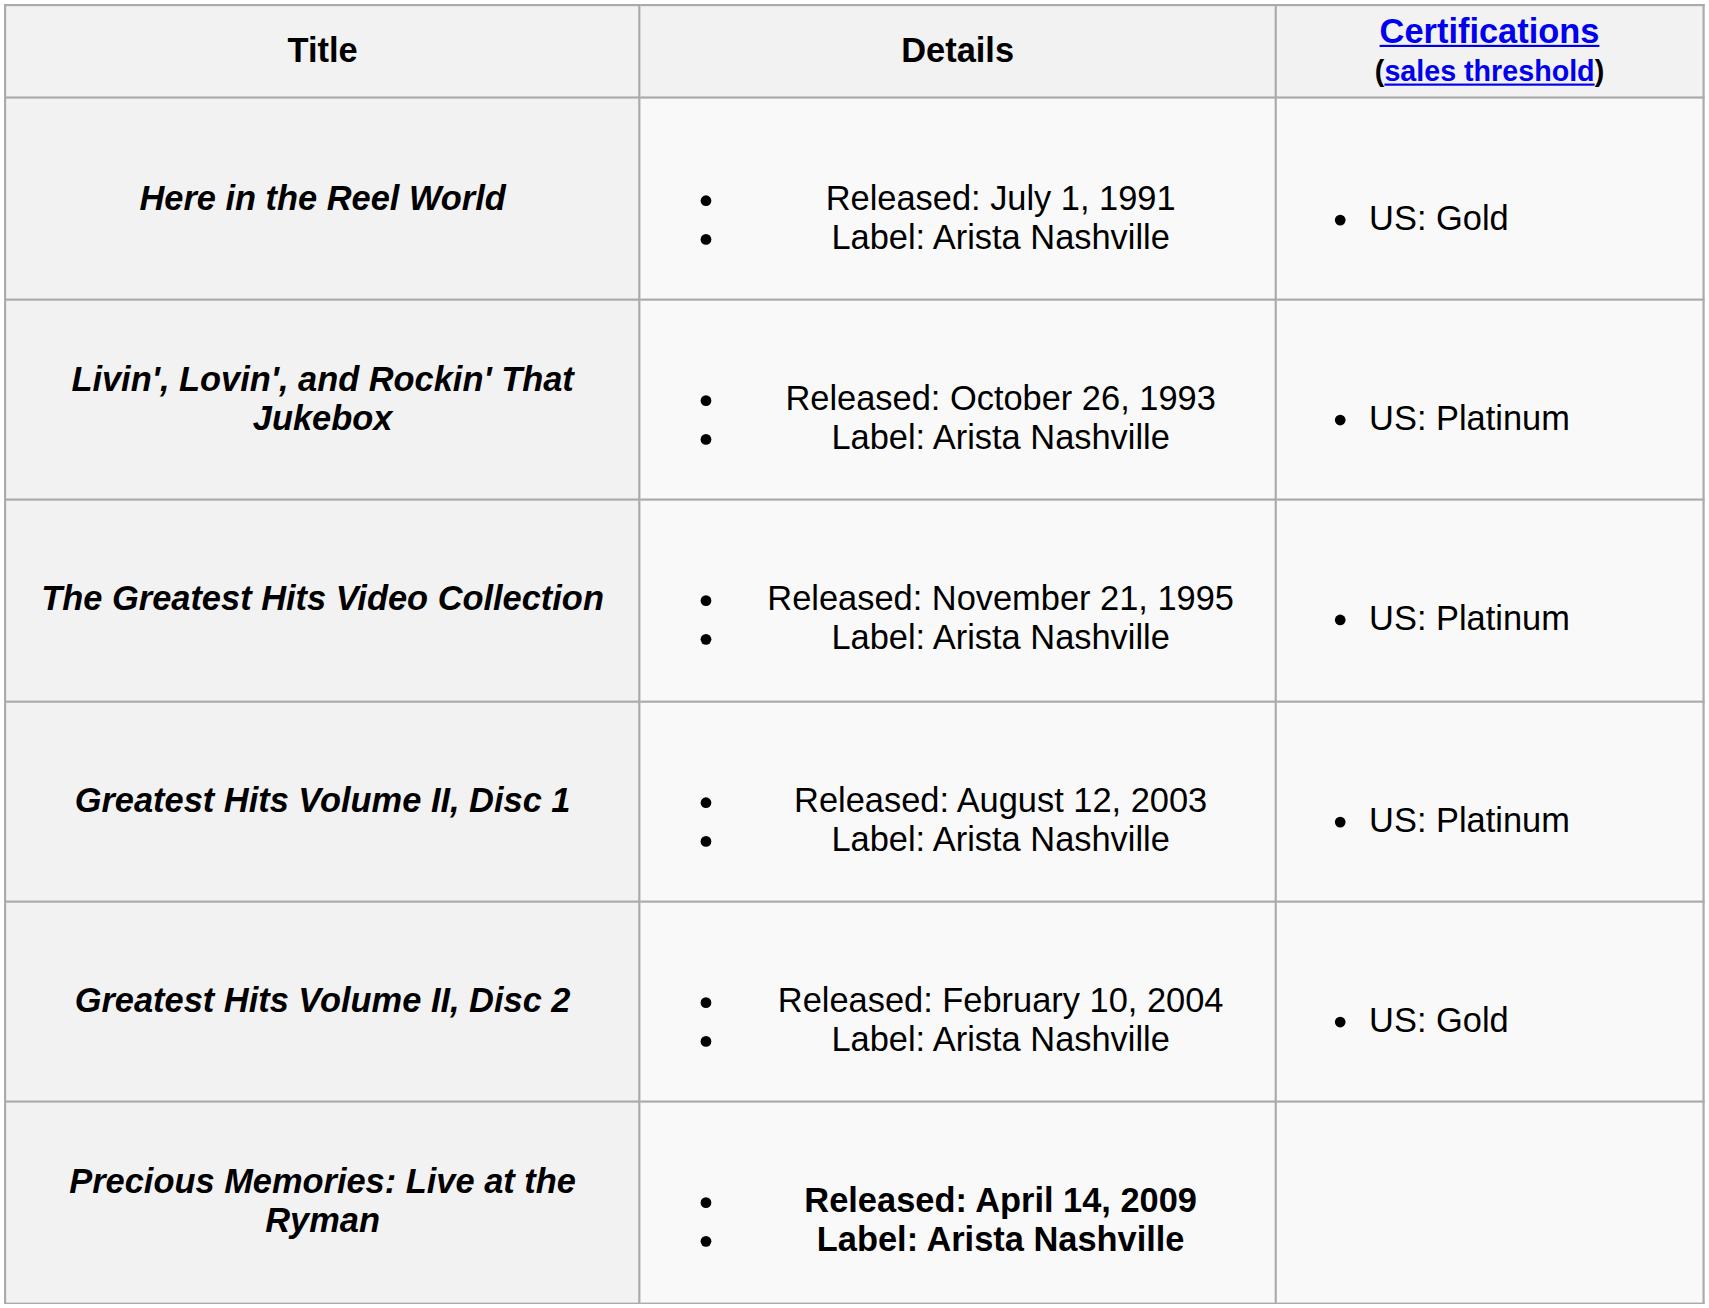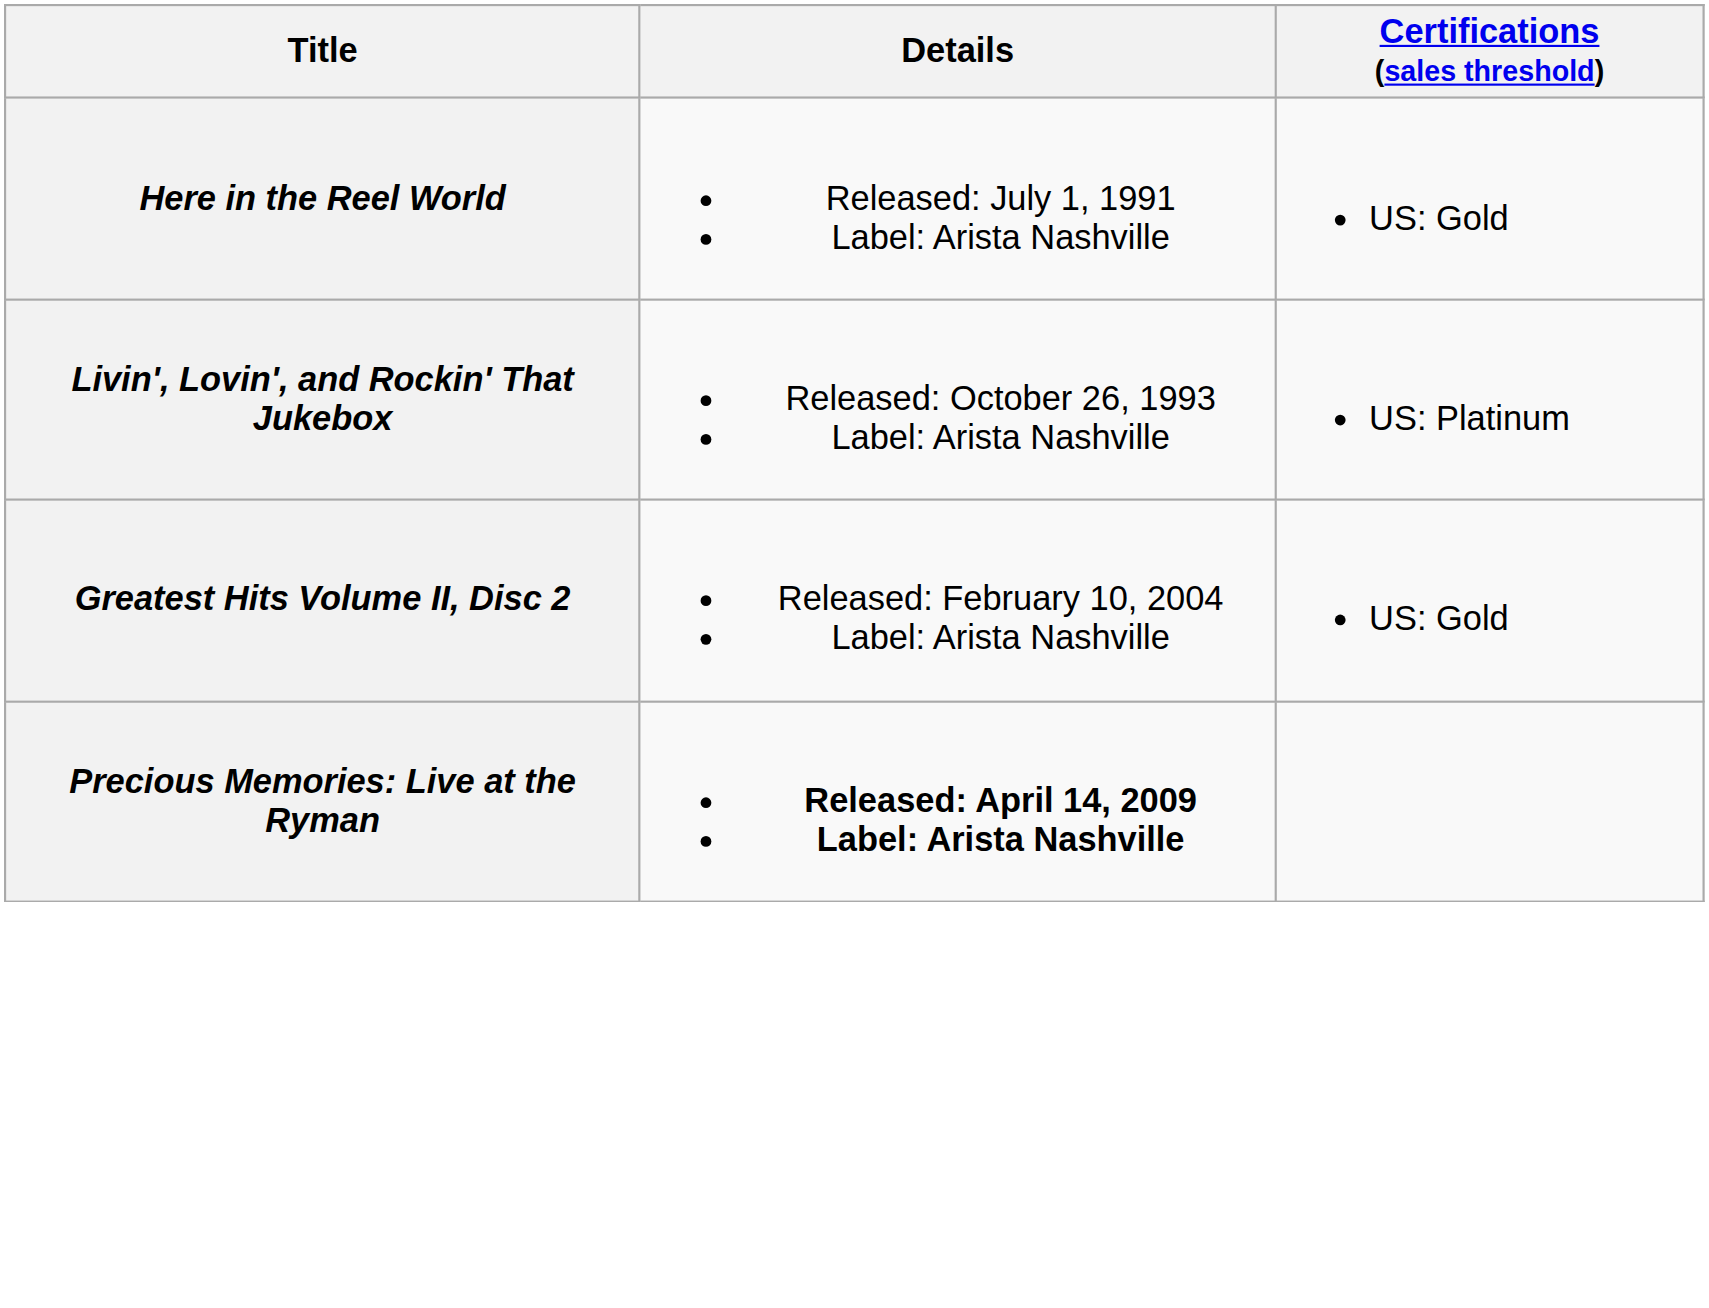 <table class="wikitable plainrowheaders" style="text-align:center;">
 <tr>
 <th style="width:18em;">Title</th>
 <th style="width:18em;">Details</th>
 <th style="width:12em;"><a href='#'>Certifications</a><br><small>(<a href='#'>sales threshold</a>)</small></th>
 </tr>
 <tr>
 <th scope="row"><em>Here in the Reel World</em></th>
 <td><br><ul><li>Released: July 1, 1991</li><li>Label: Arista Nashville</li></ul></td>
 <td align="left"><br><ul><li>US: Gold</li></ul></td>
 </tr>
 <tr>
 <th scope="row"><em>Livin', Lovin', and Rockin' That Jukebox</em></th>
 <td><br><ul><li>Released: October 26, 1993</li><li>Label: Arista Nashville</li></ul></td>
 <td align="left"><br><ul><li>US: Platinum</li></ul></td>
 </tr>
 <tr>
-<th scope="row"><em>The Greatest Hits Video Collection</em></th>
-<td><br><ul><li>Released: November 21, 1995</li><li>Label: Arista Nashville</li></ul></td>
-<td align="left"><br><ul><li>US: Platinum</li></ul></td>
-</tr>
-<tr>
-<th scope="row"><em>Greatest Hits Volume II, Disc 1</em></th>
-<td><br><ul><li>Released: August 12, 2003</li><li>Label: Arista Nashville</li></ul></td>
-<td align="left"><br><ul><li>US: Platinum</li></ul></td>
-</tr>
-<tr>
 <th scope="row"><em>Greatest Hits Volume II, Disc 2</em></th>
 <td><br><ul><li>Released: February 10, 2004</li><li>Label: Arista Nashville</li></ul></td>
 <td align="left"><br><ul><li>US: Gold</li></ul></td>
 </tr>
 <tr>
 <th scope="row"><em>Precious Memories: Live at the Ryman</em></th>
 <td><strong><br><ul><li>Released: April 14, 2009</li><li>Label: Arista Nashville</li></ul></strong></td>
 <td></td>
 </tr>
 </table>
